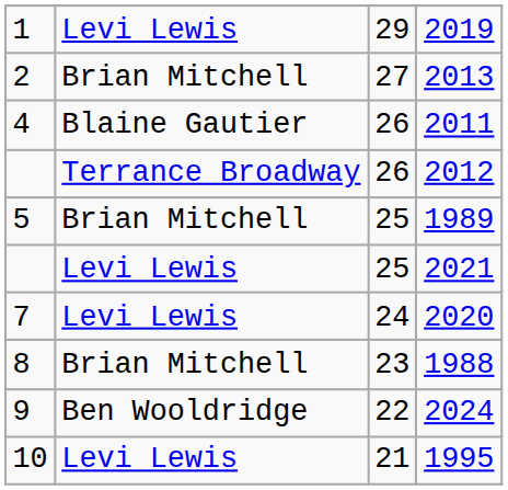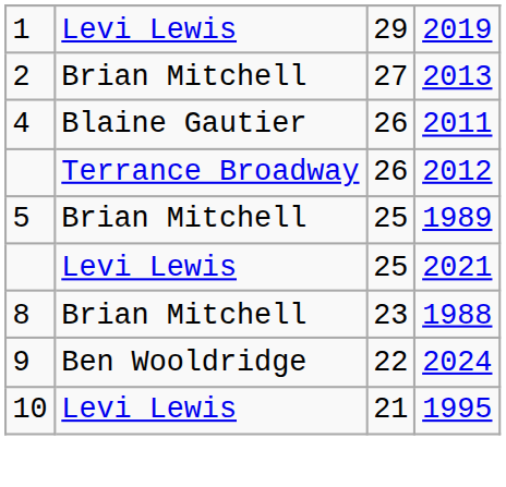 <table class="wikitable">
 <tr>
 </tr>
 <tr>
 <td>1</td>
 <td><a href='#'>Levi Lewis</a></td>
 <td><abbr>29</abbr></td>
 <td><a href='#'>2019</a></td>
 </tr>
 <tr>
 <td>2</td>
 <td>Brian Mitchell</td>
 <td><abbr>27</abbr></td>
 <td><a href='#'>2013</a></td>
 </tr>
 <tr>
 <td>4</td>
 <td>Blaine Gautier</td>
 <td><abbr>26</abbr></td>
 <td><a href='#'>2011</a></td>
 </tr>
 <tr>
 <td></td>
 <td><a href='#'>Terrance Broadway</a></td>
 <td><abbr>26</abbr></td>
 <td><a href='#'>2012</a></td>
 </tr>
 <tr>
 <td>5</td>
 <td>Brian Mitchell</td>
 <td><abbr>25</abbr></td>
 <td><a href='#'>1989</a></td>
 </tr>
 <tr>
 <td></td>
 <td><a href='#'>Levi Lewis</a></td>
 <td><abbr>25</abbr></td>
 <td><a href='#'>2021</a></td>
 </tr>
 <tr>
-<td>7</td>
-<td><a href='#'>Levi Lewis</a></td>
-<td><abbr>24</abbr></td>
-<td><a href='#'>2020</a></td>
-</tr>
-<tr>
 <td>8</td>
 <td>Brian Mitchell</td>
 <td><abbr>23</abbr></td>
 <td><a href='#'>1988</a></td>
 </tr>
 <tr>
 <td>9</td>
 <td>Ben Wooldridge</td>
 <td><abbr>22</abbr> </td>
 <td><a href='#'>2024</a></td>
 </tr>
 <tr>
 <td>10</td>
 <td><a href='#'>Levi Lewis</a></td>
 <td><abbr>21</abbr></td>
 <td><a href='#'>1995</a></td>
 </tr>
 </table>
